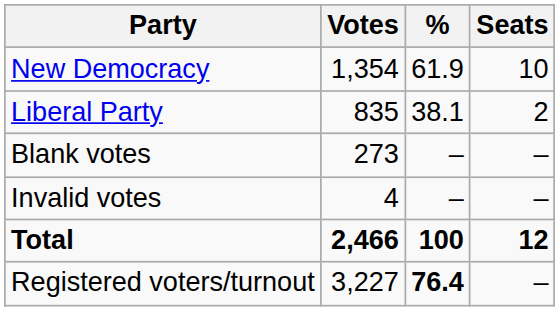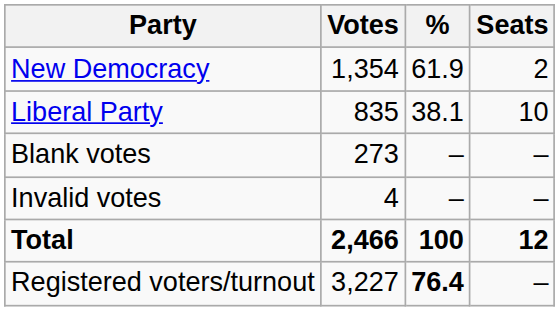 <table class=wikitable style=text-align:right>
 <tr>
 <th>Party</th>
 <th>Votes</th>
 <th>%</th>
 <th>Seats</th>
 </tr>
 <tr>
 <td align=left><a href='#'>New Democracy</a></td>
 <td>1,354</td>
 <td>61.9</td>
-<td>10</td>
+<td>2</td>
 </tr>
 <tr>
 <td align=left><a href='#'>Liberal Party</a></td>
 <td>835</td>
 <td>38.1</td>
-<td>2</td>
+<td>10</td>
 </tr>
 <tr>
 <td align=left>Blank votes</td>
 <td>273</td>
 <td>–</td>
 <td>–</td>
 </tr>
 <tr>
 <td align=left>Invalid votes</td>
 <td>4</td>
 <td>–</td>
 <td>–</td>
 </tr>
 <tr style="font-weight:bold">
 <td align=left>Total</td>
 <td>2,466</td>
 <td>100</td>
 <td>12</td>
 </tr>
 <tr>
 <td>Registered voters/turnout</td>
 <td>3,227</td>
 <td><strong>76.4</strong></td>
 <td>–</td>
 </tr>
 </table>
